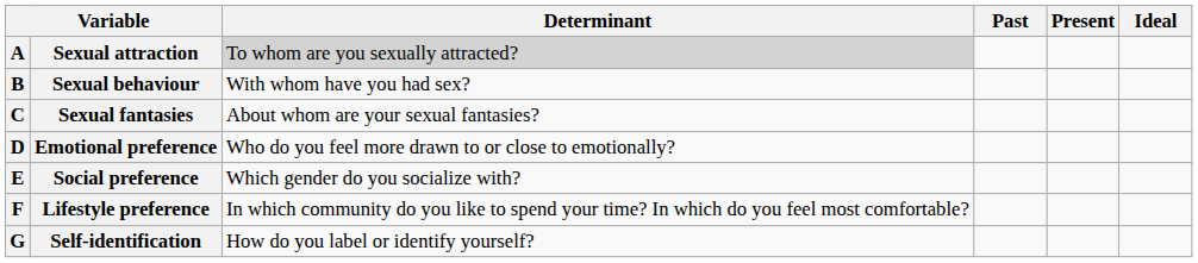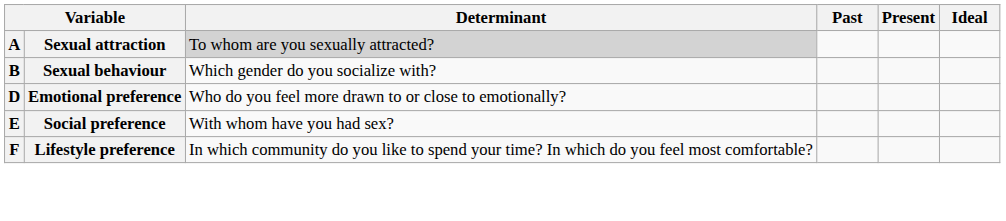 <table class="wikitable">
 <tr>
 <th scope="col" colspan="2">Variable</th>
 <th scope="col">Determinant</th>
 <th scope="col" style="min-width:7ex">Past</th>
 <th scope="col" style="min-width:7ex">Present</th>
 <th scope="col" style="min-width:7ex">Ideal</th>
 </tr>
 <tr>
 <th scope="row" >A</th>
 <th scope="row" >Sexual attraction</th>
 <td style="background: lightgrey;">To whom are you sexually attracted?</td>
 <td></td>
 <td></td>
 <td></td>
 </tr>
 <tr>
 <th scope="row" >B</th>
 <th scope="row" >Sexual behaviour</th>
-<td>With whom have you had sex?</td>
-<td></td>
-<td></td>
-<td></td>
-</tr>
-<tr>
-<th scope="row" >C</th>
-<th scope="row" >Sexual fantasies</th>
-<td>About whom are your sexual fantasies?</td>
+<td>Which gender do you socialize with?</td>
 <td></td>
 <td></td>
 <td></td>
 </tr>
 <tr>
 <th scope="row" >D</th>
 <th scope="row" >Emotional preference</th>
 <td>Who do you feel more drawn to or close to emotionally?</td>
 <td></td>
 <td></td>
 <td></td>
 </tr>
 <tr>
 <th scope="row" >E</th>
 <th scope="row" >Social preference</th>
-<td>Which gender do you socialize with?</td>
+<td>With whom have you had sex?</td>
 <td></td>
 <td></td>
 <td></td>
 </tr>
 <tr>
 <th scope="row" >F</th>
 <th scope="row" >Lifestyle preference</th>
 <td>In which community do you like to spend your time? In which do you feel most comfortable?</td>
 <td></td>
 <td></td>
 <td></td>
 </tr>
-<tr>
-<th scope="row" >G</th>
-<th scope="row" >Self-identification</th>
-<td>How do you label or identify yourself?</td>
-<td></td>
-<td></td>
-<td></td>
-</tr>
 </table>
